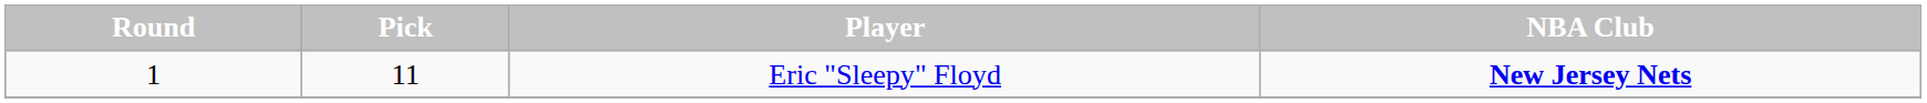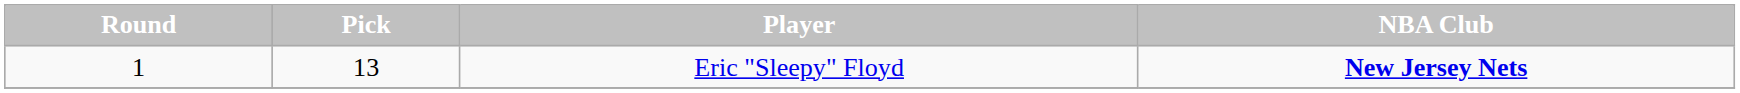 <table class="wikitable" width="84%">
 <tr align="center"  style="background:silver;color:#FFFFFF;">
 <td><strong>Round</strong></td>
 <td><strong>Pick</strong></td>
 <td><strong>Player</strong></td>
 <td><strong>NBA Club</strong></td>
 </tr>
 <tr align="center" bgcolor="">
 <td>1</td>
-<td>11</td>
+<td>13</td>
 <td><a href='#'>Eric "Sleepy" Floyd</a></td>
 <td><strong><a href='#'>New Jersey Nets</a></strong></td>
 </tr>
 <tr align="center" bgcolor="">
 </tr>
 </table>
